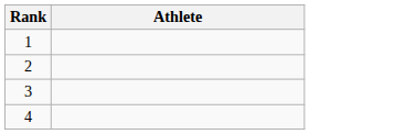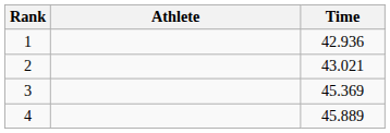 <table class=wikitable style="text-align:center">
 <tr>
 <th width=40>Rank</th>
 <th width=250>Athlete</th>
+<th width=80>Time</th>
 </tr>
 <tr>
 <td>1</td>
 <td align=left></td>
+<td>42.936</td>
 </tr>
 <tr>
 <td>2</td>
 <td align=left></td>
+<td>43.021</td>
 </tr>
 <tr>
 <td>3</td>
 <td align=left></td>
+<td>45.369</td>
 </tr>
 <tr>
 <td>4</td>
 <td align=left></td>
+<td>45.889</td>
 </tr>
 </table>
